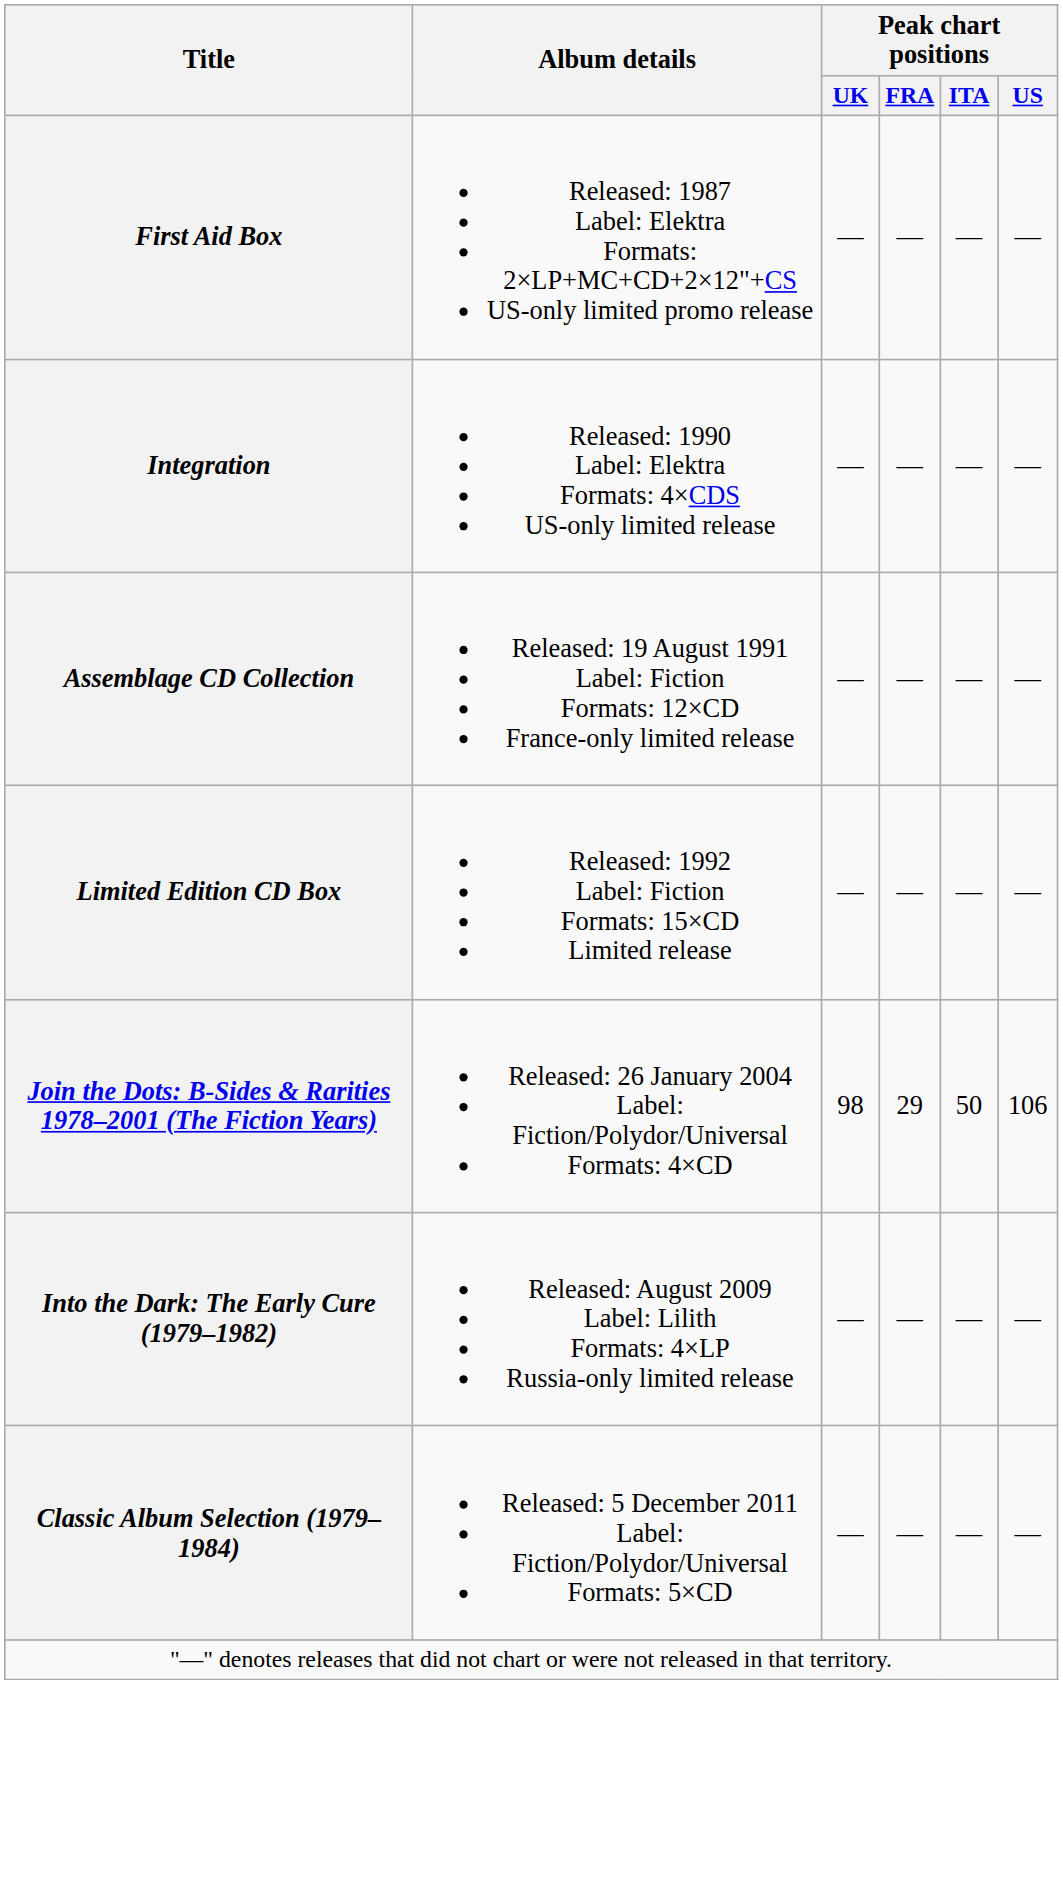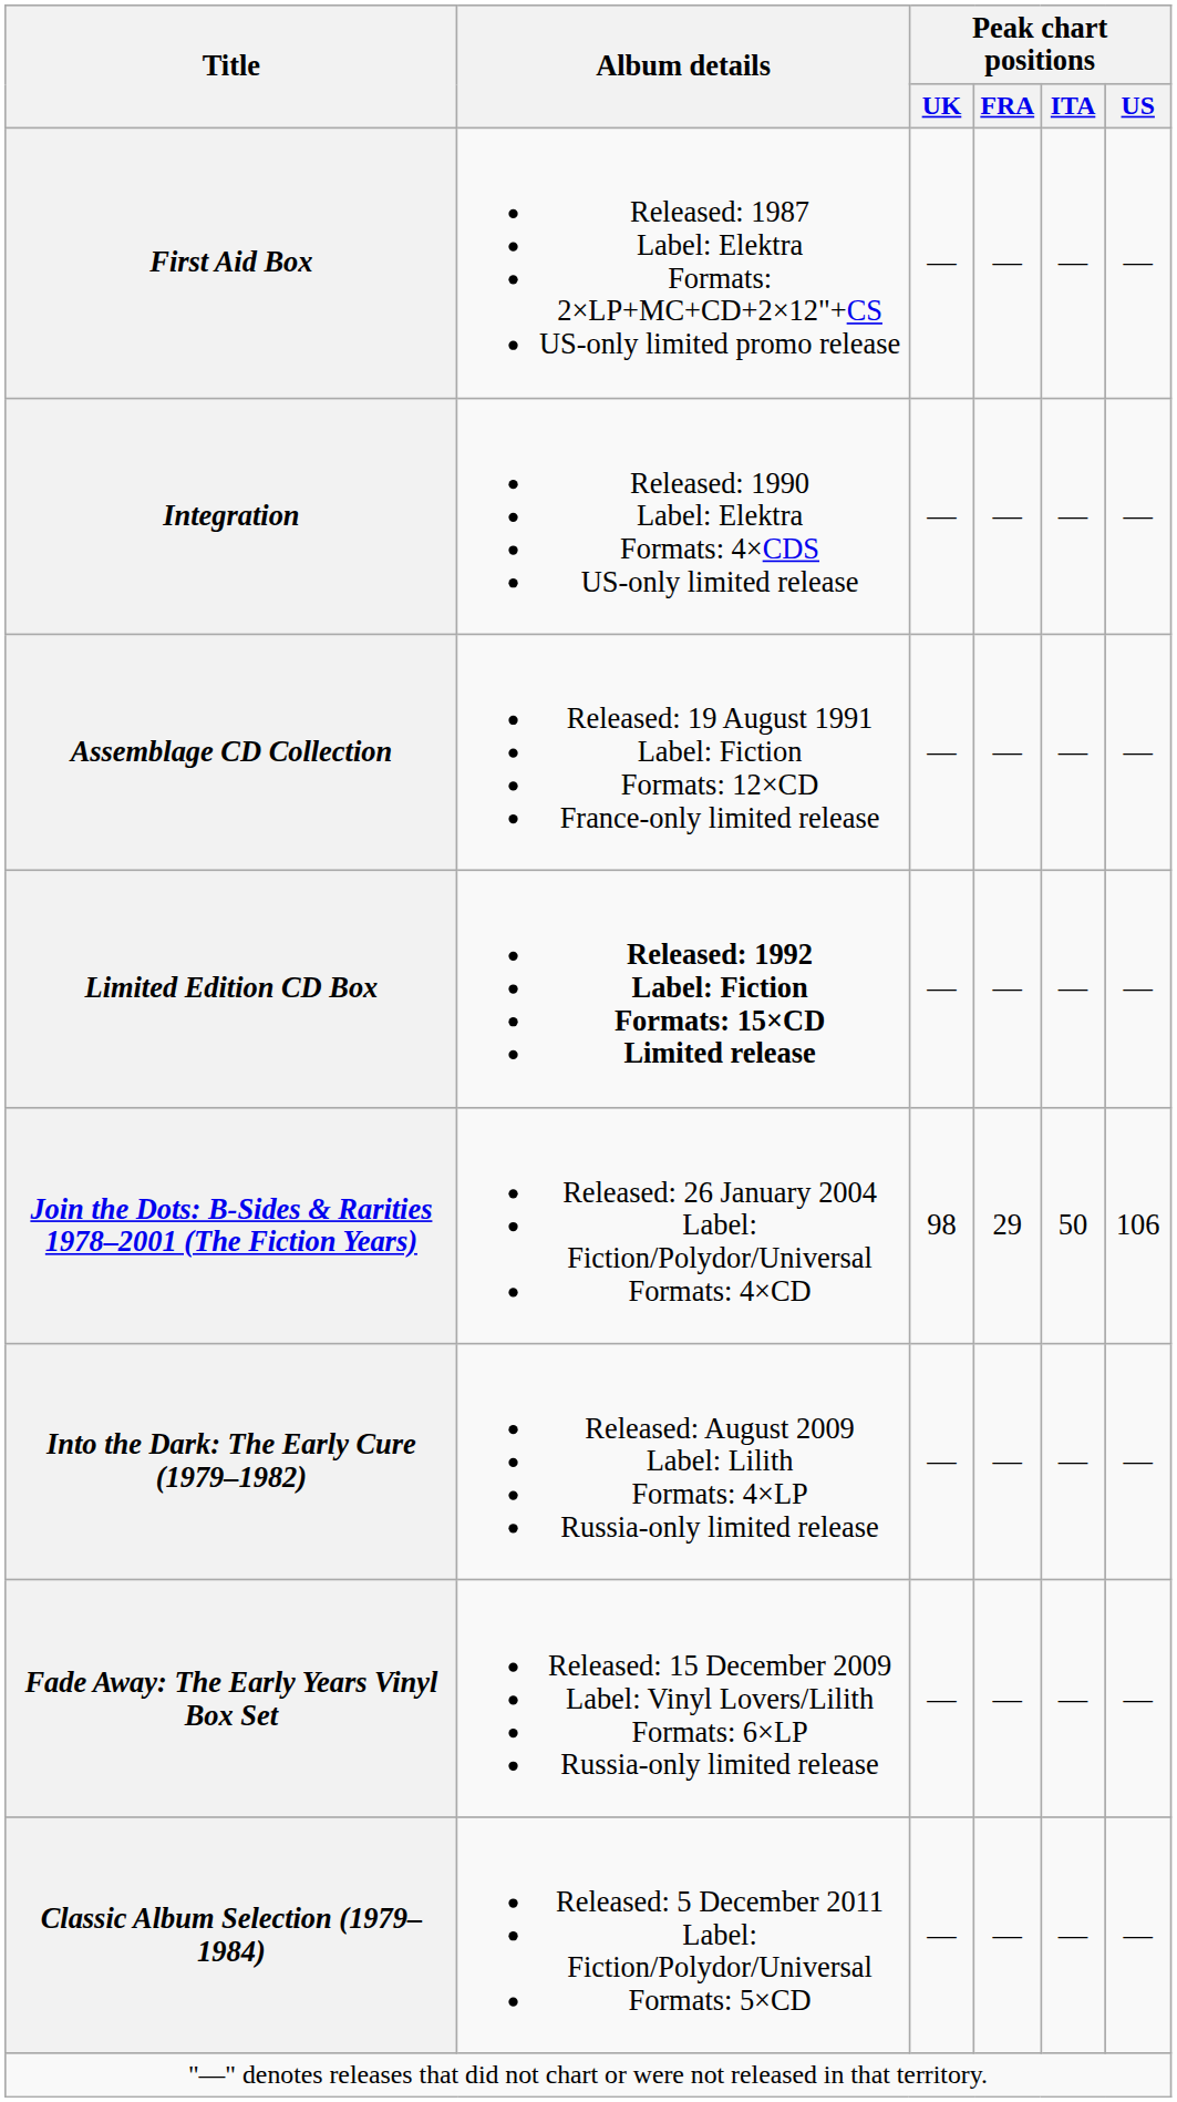 <table class="wikitable plainrowheaders" style="text-align:center;">
 <tr>
 <th rowspan="2" scope="col" style="width:15em;">Title</th>
 <th rowspan="2" scope="col" style="width:15em;">Album details</th>
 <th colspan="4">Peak chart positions</th>
 </tr>
 <tr>
 <th scope="col" style="width:2em;font-size:90%;"><a href='#'>UK</a><br></th>
 <th scope="col" style="width:2em;font-size:90%;"><a href='#'>FRA</a><br></th>
 <th scope="col" style="width:2em;font-size:90%;"><a href='#'>ITA</a><br></th>
 <th scope="col" style="width:2em;font-size:90%;"><a href='#'>US</a><br></th>
 </tr>
 <tr>
 <th scope="row"><em>First Aid Box</em></th>
 <td><br><ul><li>Released: 1987</li><li>Label: Elektra</li><li>Formats: 2×LP+MC+CD+2×12"+<a href='#'>CS</a></li><li>US-only limited promo release</li></ul></td>
 <td>—</td>
 <td>—</td>
 <td>—</td>
 <td>—</td>
 </tr>
 <tr>
 <th scope="row"><em>Integration</em></th>
 <td><br><ul><li>Released: 1990</li><li>Label: Elektra</li><li>Formats: 4×<a href='#'>CDS</a></li><li>US-only limited release</li></ul></td>
 <td>—</td>
 <td>—</td>
 <td>—</td>
 <td>—</td>
 </tr>
 <tr>
 <th scope="row"><em>Assemblage CD Collection</em></th>
 <td><br><ul><li>Released: 19 August 1991</li><li>Label: Fiction</li><li>Formats: 12×CD</li><li>France-only limited release</li></ul></td>
 <td>—</td>
 <td>—</td>
 <td>—</td>
 <td>—</td>
 </tr>
 <tr>
 <th scope="row"><em>Limited Edition CD Box</em></th>
-<td><br><ul><li>Released: 1992</li><li>Label: Fiction</li><li>Formats: 15×CD</li><li>Limited release</li></ul></td>
+<td><strong><br><ul><li>Released: 1992</li><li>Label: Fiction</li><li>Formats: 15×CD</li><li>Limited release</li></ul></strong></td>
 <td>—</td>
 <td>—</td>
 <td>—</td>
 <td>—</td>
 </tr>
 <tr>
 <th scope="row"><em><a href='#'>Join the Dots: B-Sides & Rarities 1978–2001 (The Fiction Years)</a></em></th>
 <td><br><ul><li>Released: 26 January 2004</li><li>Label: Fiction/Polydor/Universal</li><li>Formats: 4×CD</li></ul></td>
 <td>98</td>
 <td>29</td>
 <td>50</td>
 <td>106</td>
 </tr>
 <tr>
 <th scope="row"><em>Into the Dark: The Early Cure (1979–1982)</em></th>
 <td><br><ul><li>Released: August 2009</li><li>Label: Lilith</li><li>Formats: 4×LP</li><li>Russia-only limited release</li></ul></td>
 <td>—</td>
 <td>—</td>
 <td>—</td>
 <td>—</td>
 </tr>
 <tr>
+<th scope="row"><em>Fade Away: The Early Years Vinyl Box Set</em></th>
+<td><br><ul><li>Released: 15 December 2009</li><li>Label: Vinyl Lovers/Lilith</li><li>Formats: 6×LP</li><li>Russia-only limited release</li></ul></td>
+<td>—</td>
+<td>—</td>
+<td>—</td>
+<td>—</td>
+</tr>
+<tr>
 <th scope="row"><em>Classic Album Selection (1979–1984)</em></th>
 <td><br><ul><li>Released: 5 December 2011</li><li>Label: Fiction/Polydor/Universal</li><li>Formats: 5×CD</li></ul></td>
 <td>—</td>
 <td>—</td>
 <td>—</td>
 <td>—</td>
 </tr>
 <tr>
 <td colspan="6" style="font-size:90%">"—" denotes releases that did not chart or were not released in that territory.</td>
 </tr>
 </table>
